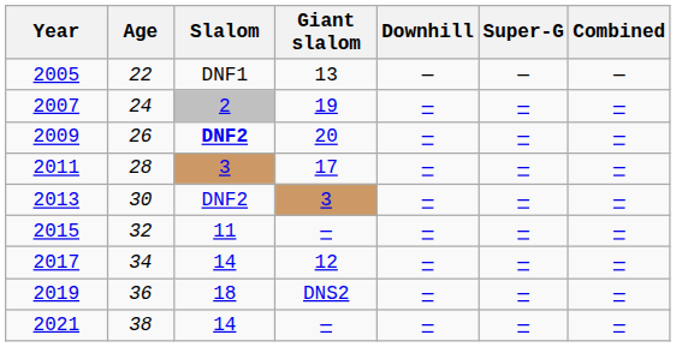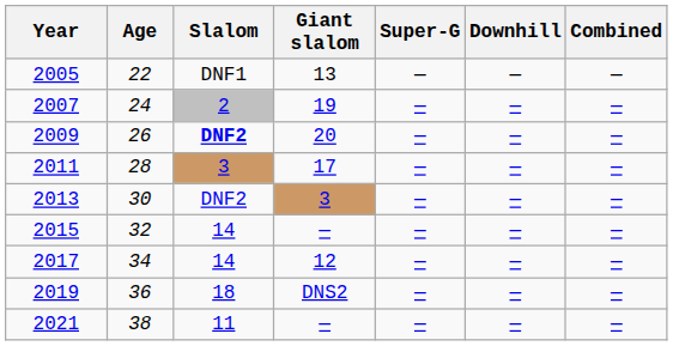 <table class=wikitable style="text-align:center">
 <tr>
 <th>  Year  </th>
 <th> Age </th>
 <th> Slalom </th>
 <th> Giant <br> slalom </th>
+<th>Super-G</th>
 <th>Downhill</th>
-<th>Super-G</th>
 <th>Combined</th>
 </tr>
 <tr>
 <td><a href='#'>2005</a></td>
 <td><em>22</em></td>
 <td>DNF1</td>
 <td>13</td>
 <td>—</td>
 <td>—</td>
 <td>—</td>
 </tr>
 <tr>
 <td><a href='#'>2007</a></td>
 <td><em>24</em></td>
 <td style="background:silver"><a href='#'>2</a></td>
 <td><a href='#'>19</a></td>
 <td><a href='#'>—</a></td>
 <td><a href='#'>—</a></td>
 <td><a href='#'>—</a></td>
 </tr>
 <tr>
 <td><a href='#'>2009</a></td>
 <td><em>26</em></td>
 <td><strong><a href='#'>DNF2</a></strong></td>
 <td><a href='#'>20</a></td>
 <td><a href='#'>—</a></td>
 <td><a href='#'>—</a></td>
 <td><a href='#'>—</a></td>
 </tr>
 <tr>
 <td><a href='#'>2011</a></td>
 <td><em>28</em></td>
 <td style="background:#c96;"><a href='#'>3</a></td>
 <td><a href='#'>17</a></td>
 <td><a href='#'>—</a></td>
 <td><a href='#'>—</a></td>
 <td><a href='#'>—</a></td>
 </tr>
 <tr>
 <td><a href='#'>2013</a></td>
 <td><em>30</em></td>
 <td><a href='#'>DNF2</a></td>
 <td style="background:#c96;"><a href='#'>3</a></td>
 <td><a href='#'>—</a></td>
 <td><a href='#'>—</a></td>
 <td><a href='#'>—</a></td>
 </tr>
 <tr>
 <td><a href='#'>2015</a></td>
 <td><em>32</em></td>
-<td><a href='#'>11</a></td>
+<td><a href='#'>14</a></td>
 <td><a href='#'>—</a></td>
 <td><a href='#'>—</a></td>
 <td><a href='#'>—</a></td>
 <td><a href='#'>—</a></td>
 </tr>
 <tr>
 <td><a href='#'>2017</a></td>
 <td><em>34</em></td>
 <td><a href='#'>14</a></td>
 <td><a href='#'>12</a></td>
 <td><a href='#'>—</a></td>
 <td><a href='#'>—</a></td>
 <td><a href='#'>—</a></td>
 </tr>
 <tr>
 <td><a href='#'>2019</a></td>
 <td><em>36</em></td>
 <td><a href='#'>18</a></td>
 <td><a href='#'>DNS2</a></td>
 <td><a href='#'>—</a></td>
 <td><a href='#'>—</a></td>
 <td><a href='#'>—</a></td>
 </tr>
 <tr>
 <td><a href='#'>2021</a></td>
 <td><em>38</em></td>
-<td><a href='#'>14</a></td>
+<td><a href='#'>11</a></td>
 <td><a href='#'>—</a></td>
 <td><a href='#'>—</a></td>
 <td><a href='#'>—</a></td>
 <td><a href='#'>—</a></td>
 </tr>
 </table>
